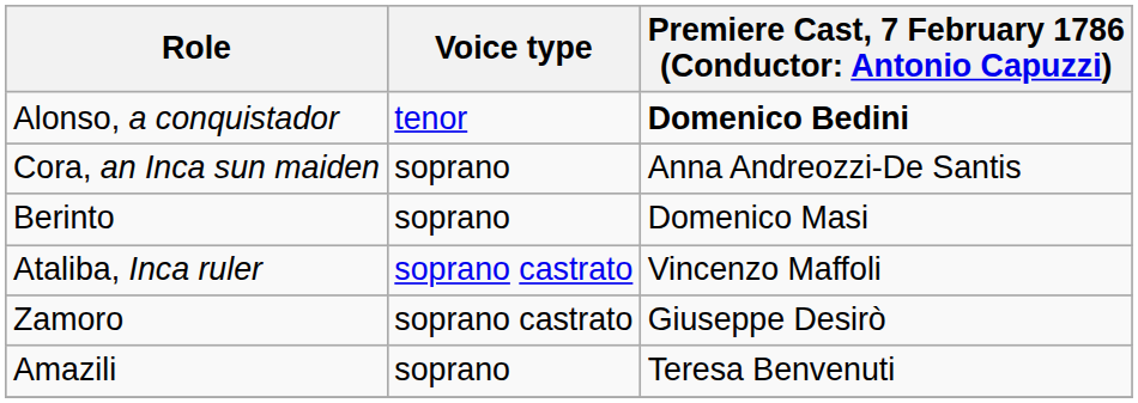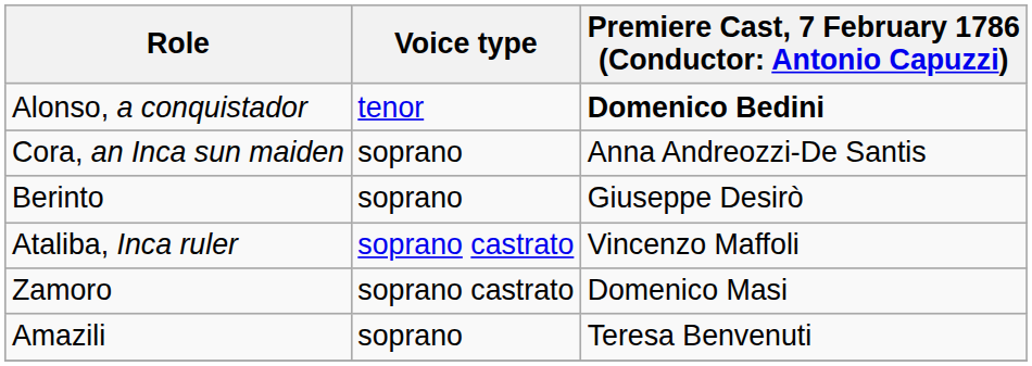 <table class="wikitable">
 <tr>
 <th>Role</th>
 <th>Voice type</th>
 <th>Premiere Cast, 7 February 1786<br>(Conductor: <a href='#'>Antonio Capuzzi</a>)</th>
 </tr>
 <tr>
 <td>Alonso, <em>a conquistador</em></td>
 <td><a href='#'>tenor</a></td>
 <td><strong>Domenico Bedini</strong></td>
 </tr>
 <tr>
 <td>Cora, <em>an Inca sun maiden</em></td>
 <td>soprano</td>
 <td>Anna Andreozzi-De Santis</td>
 </tr>
 <tr>
 <td>Berinto</td>
 <td>soprano</td>
-<td>Domenico Masi</td>
+<td>Giuseppe Desirò</td>
 </tr>
 <tr>
 <td>Ataliba, <em>Inca ruler</em></td>
 <td><a href='#'>soprano</a> <a href='#'>castrato</a></td>
 <td>Vincenzo Maffoli</td>
 </tr>
 <tr>
 <td>Zamoro</td>
 <td>soprano castrato</td>
-<td>Giuseppe Desirò</td>
+<td>Domenico Masi</td>
 </tr>
 <tr>
 <td>Amazili</td>
 <td>soprano</td>
 <td>Teresa Benvenuti</td>
 </tr>
 <tr>
 </tr>
 </table>
